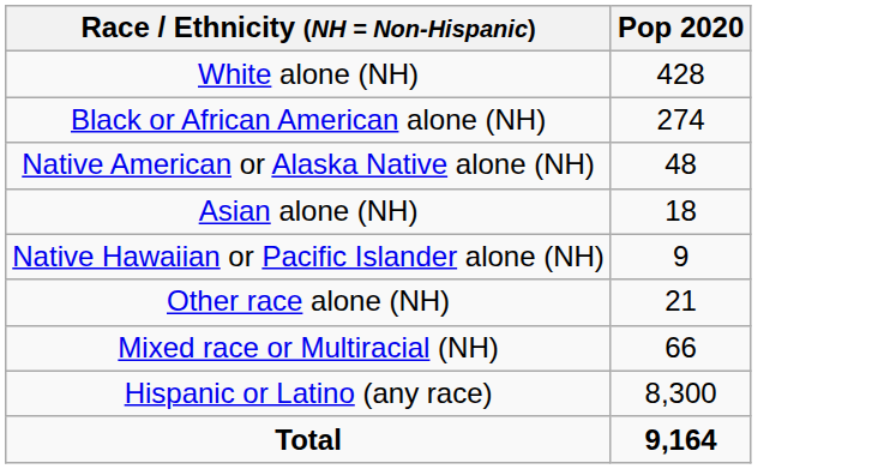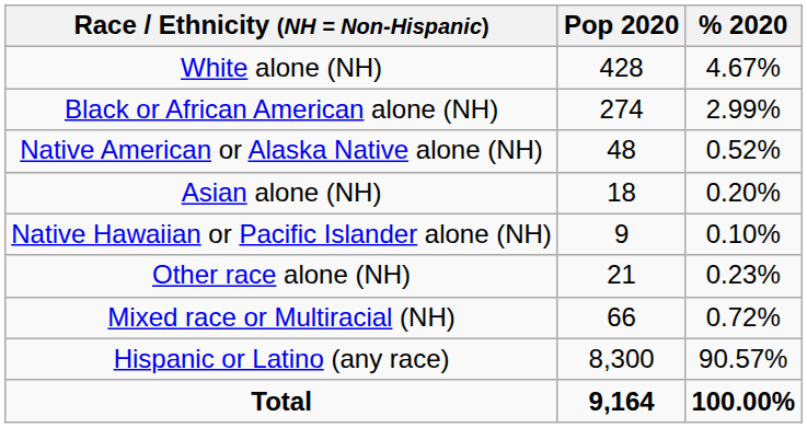 <table class="wikitable" style="text-align:center;">
 <tr>
 <th>Race / Ethnicity <small>(<em>NH = Non-Hispanic</em>)</small></th>
 <th>Pop 2020</th>
+<th>% 2020</th>
 </tr>
 <tr>
 <td><a href='#'>White</a> alone (NH)</td>
 <td>428</td>
+<td>4.67%</td>
 </tr>
 <tr>
 <td><a href='#'>Black or African American</a> alone (NH)</td>
 <td>274</td>
+<td>2.99%</td>
 </tr>
 <tr>
 <td><a href='#'>Native American</a> or <a href='#'>Alaska Native</a> alone (NH)</td>
 <td>48</td>
+<td>0.52%</td>
 </tr>
 <tr>
 <td><a href='#'>Asian</a> alone (NH)</td>
 <td>18</td>
+<td>0.20%</td>
 </tr>
 <tr>
 <td><a href='#'>Native Hawaiian</a> or <a href='#'>Pacific Islander</a> alone (NH)</td>
 <td>9</td>
+<td>0.10%</td>
 </tr>
 <tr>
 <td><a href='#'>Other race</a> alone (NH)</td>
 <td>21</td>
+<td>0.23%</td>
 </tr>
 <tr>
 <td><a href='#'>Mixed race or Multiracial</a> (NH)</td>
 <td>66</td>
+<td>0.72%</td>
 </tr>
 <tr>
 <td><a href='#'>Hispanic or Latino</a> (any race)</td>
 <td>8,300</td>
+<td>90.57%</td>
 </tr>
 <tr>
 <td><strong>Total</strong></td>
 <td><strong>9,164</strong></td>
+<td><strong>100.00%</strong></td>
 </tr>
 </table>
